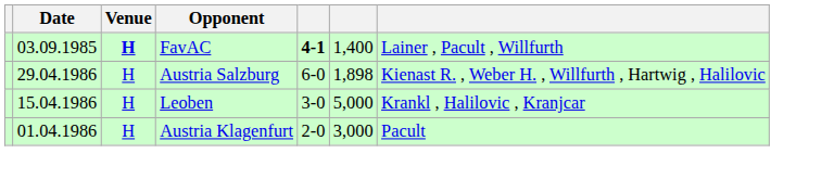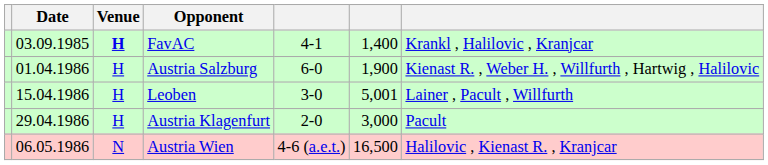 <table class="wikitable" Style="text-align: center">
 <tr>
 <th></th>
 <th>Date</th>
 <th>Venue</th>
 <th>Opponent</th>
 <th></th>
 <th></th>
 <th></th>
 </tr>
 <tr style="background:#cfc">
 <td></td>
 <td>03.09.1985</td>
 <td><strong><a href='#'>H</a></strong></td>
 <td align="left"><a href='#'>FavAC</a></td>
-<td><strong>4-1</strong></td>
+<td>4-1</td>
 <td align="right">1,400</td>
-<td align="left"><a href='#'>Lainer</a> , <a href='#'>Pacult</a> , <a href='#'>Willfurth</a> </td>
+<td align="left"><a href='#'>Krankl</a> , <a href='#'>Halilovic</a>  , <a href='#'>Kranjcar</a> </td>
 </tr>
 <tr style="background:#cfc">
 <td></td>
-<td>29.04.1986</td>
+<td>01.04.1986</td>
 <td><a href='#'>H</a></td>
 <td align="left"><a href='#'>Austria Salzburg</a></td>
 <td>6-0</td>
-<td align="right">1,898</td>
+<td align="right">1,900</td>
 <td align="left"><a href='#'>Kienast R.</a>  , <a href='#'>Weber H.</a> , <a href='#'>Willfurth</a> , Hartwig , <a href='#'>Halilovic</a> </td>
 </tr>
 <tr style="background:#cfc">
 <td></td>
 <td>15.04.1986</td>
 <td><a href='#'>H</a></td>
 <td align="left"><a href='#'>Leoben</a></td>
 <td>3-0</td>
-<td align="right">5,000</td>
-<td align="left"><a href='#'>Krankl</a> , <a href='#'>Halilovic</a>  , <a href='#'>Kranjcar</a> </td>
+<td align="right">5,001</td>
+<td align="left"><a href='#'>Lainer</a> , <a href='#'>Pacult</a> , <a href='#'>Willfurth</a> </td>
 </tr>
 <tr style="background:#cfc">
 <td></td>
-<td>01.04.1986</td>
+<td>29.04.1986</td>
 <td><a href='#'>H</a></td>
 <td align="left"><a href='#'>Austria Klagenfurt</a></td>
 <td>2-0</td>
 <td align="right">3,000</td>
 <td align="left"><a href='#'>Pacult</a>  </td>
 </tr>
+<tr style="background:#fcc">
+<td></td>
+<td>06.05.1986</td>
+<td><a href='#'>N</a></td>
+<td align="left"><a href='#'>Austria Wien</a></td>
+<td>4-6 (<a href='#'>a.e.t.</a>)</td>
+<td align="right">16,500</td>
+<td align="left"><a href='#'>Halilovic</a> , <a href='#'>Kienast R.</a>  , <a href='#'>Kranjcar</a> </td>
+</tr>
 </table>
